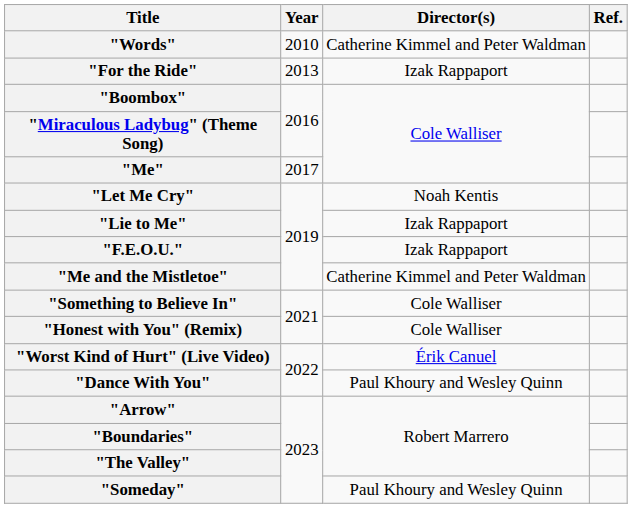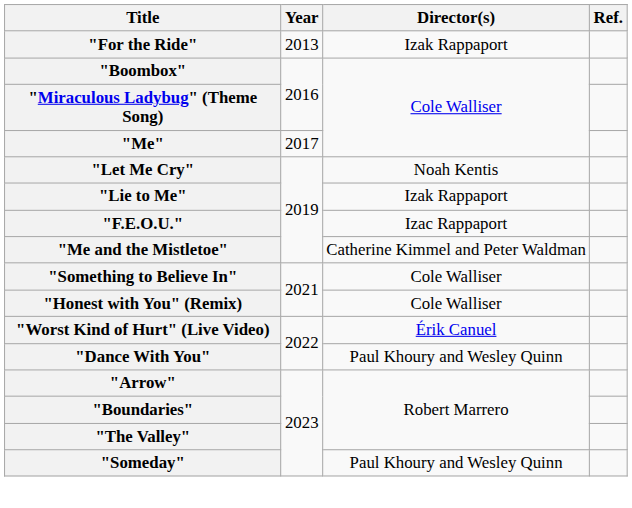 <table class="wikitable plainrowheaders" style="text-align:center;">
 <tr>
 <th scope="col" style="width:16em;">Title</th>
 <th>Year</th>
 <th>Director(s)</th>
 <th>Ref.</th>
-</tr>
-<tr>
-<th scope="row">"Words"</th>
-<td>2010</td>
-<td>Catherine Kimmel and Peter Waldman</td>
-<td></td>
 </tr>
 <tr>
 <th scope="row">"For the Ride"</th>
 <td>2013</td>
 <td>Izak Rappaport</td>
 <td></td>
 </tr>
 <tr>
 <th scope="row">"Boombox"</th>
 <td rowspan="2">2016</td>
 <td rowspan="3"><a href='#'>Cole Walliser</a></td>
 <td></td>
 </tr>
 <tr>
 <th scope="row">"<a href='#'>Miraculous Ladybug</a>" (Theme Song)</th>
 <td></td>
 </tr>
 <tr>
 <th scope="row">"Me"</th>
 <td>2017</td>
 <td></td>
 </tr>
 <tr>
 <th scope="row">"Let Me Cry"</th>
 <td rowspan="4">2019</td>
 <td>Noah Kentis</td>
 <td></td>
 </tr>
 <tr>
 <th scope="row">"Lie to Me"</th>
 <td>Izak Rappaport</td>
 <td></td>
 </tr>
 <tr>
 <th scope="row">"F.E.O.U."</th>
-<td>Izak Rappaport</td>
+<td>Izac Rappaport</td>
 <td></td>
 </tr>
 <tr>
 <th scope="row">"Me and the Mistletoe"</th>
 <td>Catherine Kimmel and Peter Waldman</td>
 <td></td>
 </tr>
 <tr>
 <th scope="row">"Something to Believe In"</th>
 <td rowspan="2">2021</td>
 <td>Cole Walliser</td>
 <td></td>
 </tr>
 <tr>
 <th scope="row">"Honest with You" (Remix)<br></th>
 <td>Cole Walliser</td>
 <td></td>
 </tr>
 <tr>
 <th scope="row">"Worst Kind of Hurt" (Live Video)<br></th>
 <td rowspan="2">2022</td>
 <td><a href='#'>Érik Canuel</a></td>
 <td></td>
 </tr>
 <tr>
 <th scope="row">"Dance With You"<br></th>
 <td>Paul Khoury and Wesley Quinn</td>
 <td></td>
 </tr>
 <tr>
 <th scope="row">"Arrow"</th>
 <td rowspan="4">2023</td>
 <td rowspan="3">Robert Marrero</td>
 <td></td>
 </tr>
 <tr>
 <th scope="row">"Boundaries"</th>
 <td></td>
 </tr>
 <tr>
 <th scope="row">"The Valley"</th>
 <td></td>
 </tr>
 <tr>
 <th scope="row">"Someday"</th>
 <td>Paul Khoury and Wesley Quinn</td>
 <td></td>
 </tr>
 </table>
